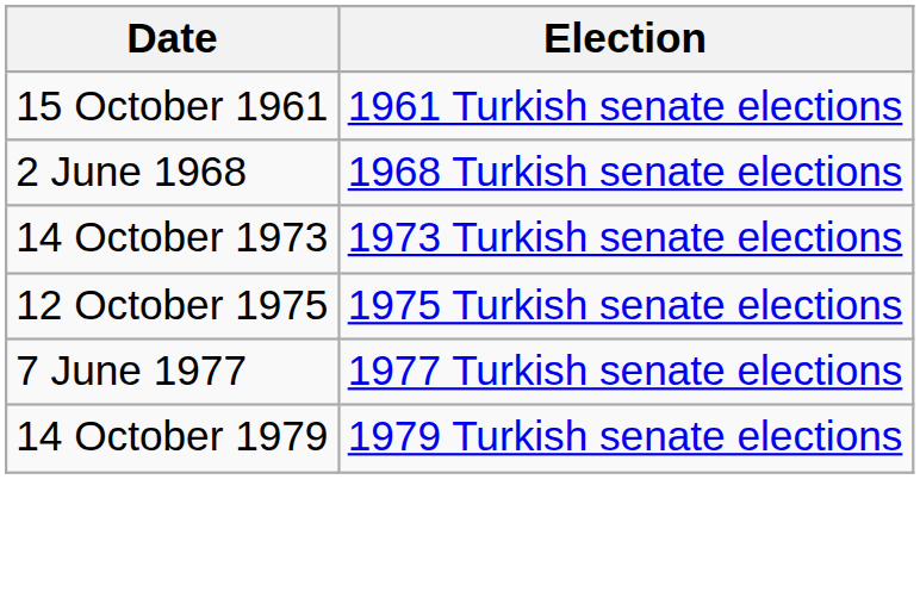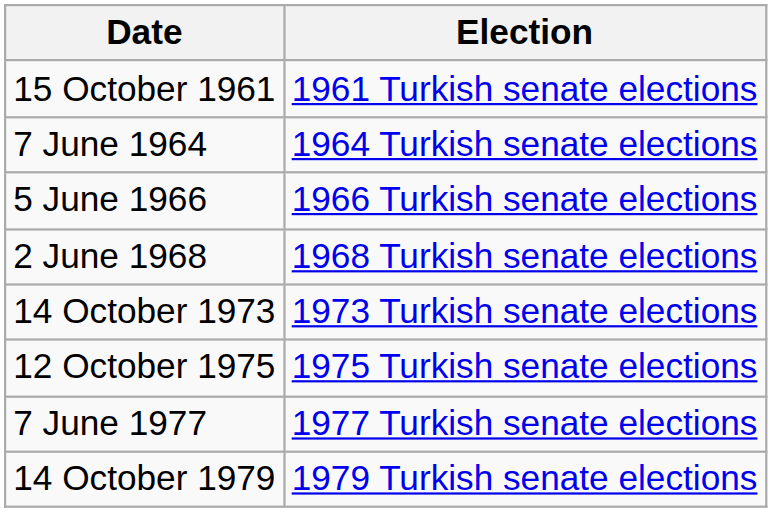 <table class="wikitable">
 <tr>
 <th>Date</th>
 <th>Election</th>
 </tr>
 <tr>
 <td>15 October 1961</td>
 <td><a href='#'>1961 Turkish senate elections</a></td>
+</tr>
+<tr>
+<td>7 June 1964</td>
+<td><a href='#'>1964 Turkish senate elections</a></td>
+</tr>
+<tr>
+<td>5 June 1966</td>
+<td><a href='#'>1966 Turkish senate elections</a></td>
 </tr>
 <tr>
 <td>2 June 1968</td>
 <td><a href='#'>1968 Turkish senate elections</a></td>
 </tr>
 <tr>
 <td>14 October 1973</td>
 <td><a href='#'>1973 Turkish senate elections</a></td>
 </tr>
 <tr>
 <td>12 October 1975</td>
 <td><a href='#'>1975 Turkish senate elections</a></td>
 </tr>
 <tr>
 <td>7 June 1977</td>
 <td><a href='#'>1977 Turkish senate elections</a></td>
 </tr>
 <tr>
 <td>14 October 1979</td>
 <td><a href='#'>1979 Turkish senate elections</a></td>
 </tr>
 </table>
